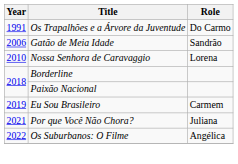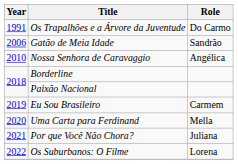 <table class="wikitable">
 <tr>
 <th>Year</th>
 <th>Title</th>
 <th>Role</th>
 </tr>
 <tr>
 <td><a href='#'>1991</a></td>
 <td><em>Os Trapalhões e a Árvore da Juventude</em></td>
 <td>Do Carmo</td>
 </tr>
 <tr>
 <td><a href='#'>2006</a></td>
 <td><em>Gatão de Meia Idade</em></td>
 <td>Sandrão</td>
 </tr>
 <tr>
 <td><a href='#'>2010</a></td>
 <td><em>Nossa Senhora de Caravaggio</em></td>
-<td>Lorena</td>
+<td>Angélica</td>
 </tr>
 <tr>
 <td rowspan="2"><a href='#'>2018</a></td>
 <td><em>Borderline</em></td>
 <td></td>
 </tr>
 <tr>
 <td><em>Paixão Nacional</em></td>
 <td></td>
 </tr>
 <tr>
 <td><a href='#'>2019</a></td>
 <td><em>Eu Sou Brasileiro</em></td>
 <td>Carmem</td>
 </tr>
 <tr>
+<td><a href='#'>2020</a></td>
+<td><em>Uma Carta para Ferdinand</em></td>
+<td>Mella</td>
+</tr>
+<tr>
 <td><a href='#'>2021</a></td>
 <td><em>Por que Você Não Chora?</em></td>
 <td>Juliana</td>
 </tr>
 <tr>
 <td><a href='#'>2022</a></td>
 <td><em>Os Suburbanos: O Filme</em></td>
-<td>Angélica</td>
+<td>Lorena</td>
 </tr>
 <tr>
 </tr>
 </table>
